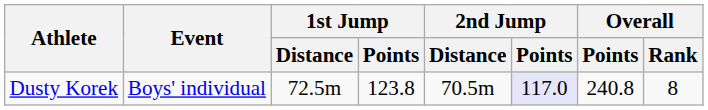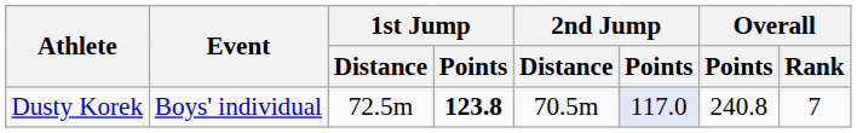 <table class="wikitable">
 <tr>
 <th rowspan=2>Athlete</th>
 <th rowspan=2>Event</th>
 <th colspan=2>1st Jump</th>
 <th colspan=2>2nd Jump</th>
 <th colspan=2>Overall</th>
 </tr>
 <tr>
 <th>Distance</th>
 <th>Points</th>
 <th>Distance</th>
 <th>Points</th>
 <th>Points</th>
 <th>Rank</th>
 </tr>
 <tr>
 <td><a href='#'>Dusty Korek</a></td>
 <td><a href='#'>Boys' individual</a></td>
 <td align="center">72.5m</td>
-<td align="center">123.8</td>
+<td align="center"><strong>123.8</strong></td>
 <td align="center">70.5m</td>
 <td align="center" style="background: lavender;">117.0</td>
 <td align="center">240.8</td>
-<td align="center">8</td>
+<td align="center">7</td>
 </tr>
 </table>
